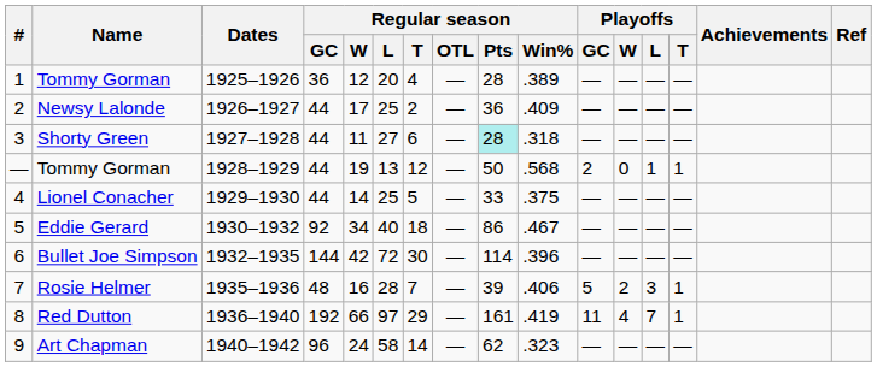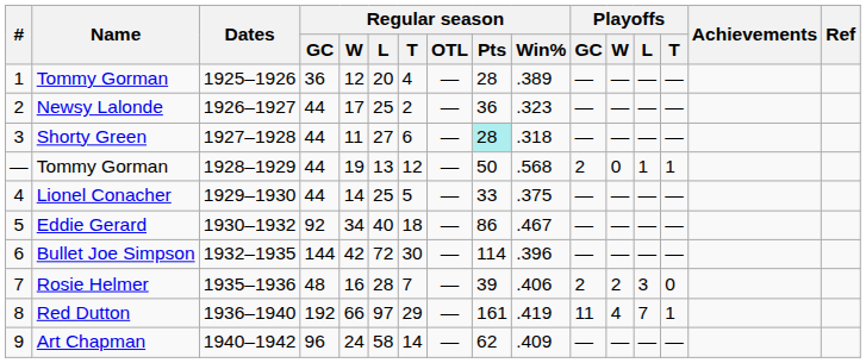 <table class="wikitable">
 <tr>
 <th rowspan="2">#</th>
 <th rowspan="2">Name</th>
 <th rowspan="2">Dates</th>
 <th colspan="7">Regular season</th>
 <th colspan="4">Playoffs</th>
 <th rowspan="2">Achievements</th>
 <th rowspan="2">Ref</th>
 </tr>
 <tr>
 <th>GC</th>
 <th>W</th>
 <th>L</th>
 <th>T</th>
 <th>OTL</th>
 <th>Pts</th>
 <th>Win%</th>
 <th>GC</th>
 <th>W</th>
 <th>L</th>
 <th>T</th>
 </tr>
 <tr>
 <td style="text-align:center;">1</td>
 <td><a href='#'>Tommy Gorman</a></td>
 <td>1925–1926</td>
 <td>36</td>
 <td>12</td>
 <td>20</td>
 <td>4</td>
 <td style="text-align:center;">—</td>
 <td>28</td>
 <td>.389</td>
 <td>—</td>
 <td>—</td>
 <td>—</td>
 <td>—</td>
 <td style="text-align:center;"></td>
 <td style="text-align:center;"></td>
 </tr>
 <tr>
 <td style="text-align:center;">2</td>
 <td><a href='#'>Newsy Lalonde</a></td>
 <td>1926–1927</td>
 <td>44</td>
 <td>17</td>
 <td>25</td>
 <td>2</td>
 <td style="text-align:center;">—</td>
 <td>36</td>
-<td>.409</td>
+<td>.323</td>
 <td>—</td>
 <td>—</td>
 <td>—</td>
 <td>—</td>
 <td style="text-align:center;"></td>
 <td style="text-align:center;"></td>
 </tr>
 <tr>
 <td style="text-align:center;">3</td>
 <td><a href='#'>Shorty Green</a></td>
 <td>1927–1928</td>
 <td>44</td>
 <td>11</td>
 <td>27</td>
 <td>6</td>
 <td style="text-align:center;">—</td>
 <td style="background: paleturquoise;">28</td>
 <td>.318</td>
 <td>—</td>
 <td>—</td>
 <td>—</td>
 <td>—</td>
 <td style="text-align:center;"></td>
 <td style="text-align:center;"></td>
 </tr>
 <tr>
 <td style="text-align:center;">—</td>
 <td>Tommy Gorman</td>
 <td>1928–1929</td>
 <td>44</td>
 <td>19</td>
 <td>13</td>
 <td>12</td>
 <td style="text-align:center;">—</td>
 <td>50</td>
 <td>.568</td>
 <td>2</td>
 <td>0</td>
 <td>1</td>
 <td>1</td>
 <td style="text-align:center;"></td>
 <td style="text-align:center;"></td>
 </tr>
 <tr>
 <td style="text-align:center;">4</td>
 <td><a href='#'>Lionel Conacher</a></td>
 <td>1929–1930</td>
 <td>44</td>
 <td>14</td>
 <td>25</td>
 <td>5</td>
 <td style="text-align:center;">—</td>
 <td>33</td>
 <td>.375</td>
 <td>—</td>
 <td>—</td>
 <td>—</td>
 <td>—</td>
 <td style="text-align:center;"></td>
 <td style="text-align:center;"></td>
 </tr>
 <tr>
 <td style="text-align:center;">5</td>
 <td><a href='#'>Eddie Gerard</a></td>
 <td>1930–1932</td>
 <td>92</td>
 <td>34</td>
 <td>40</td>
 <td>18</td>
 <td style="text-align:center;">—</td>
 <td>86</td>
 <td>.467</td>
 <td>—</td>
 <td>—</td>
 <td>—</td>
 <td>—</td>
 <td style="text-align:center;"></td>
 <td style="text-align:center;"></td>
 </tr>
 <tr>
 <td style="text-align:center;">6</td>
 <td><a href='#'>Bullet Joe Simpson</a></td>
 <td>1932–1935</td>
 <td>144</td>
 <td>42</td>
 <td>72</td>
 <td>30</td>
 <td style="text-align:center;">—</td>
 <td>114</td>
 <td>.396</td>
 <td>—</td>
 <td>—</td>
 <td>—</td>
 <td>—</td>
 <td style="text-align:center;"></td>
 <td style="text-align:center;"></td>
 </tr>
 <tr>
 <td style="text-align:center;">7</td>
 <td><a href='#'>Rosie Helmer</a></td>
 <td>1935–1936</td>
 <td>48</td>
 <td>16</td>
 <td>28</td>
 <td>7</td>
 <td style="text-align:center;">—</td>
 <td>39</td>
 <td>.406</td>
-<td>5</td>
+<td>2</td>
 <td>2</td>
 <td>3</td>
-<td>1</td>
+<td>0</td>
 <td style="text-align:center;"></td>
 <td style="text-align:center;"></td>
 </tr>
 <tr>
 <td style="text-align:center;">8</td>
 <td><a href='#'>Red Dutton</a></td>
 <td>1936–1940</td>
 <td>192</td>
 <td>66</td>
 <td>97</td>
 <td>29</td>
 <td style="text-align:center;">—</td>
 <td>161</td>
 <td>.419</td>
 <td>11</td>
 <td>4</td>
 <td>7</td>
 <td>1</td>
 <td style="text-align:center;"></td>
 <td style="text-align:center;"></td>
 </tr>
 <tr>
 <td style="text-align:center;">9</td>
 <td><a href='#'>Art Chapman</a></td>
 <td>1940–1942</td>
 <td>96</td>
 <td>24</td>
 <td>58</td>
 <td>14</td>
 <td style="text-align:center;">—</td>
 <td>62</td>
-<td>.323</td>
+<td>.409</td>
 <td>—</td>
 <td>—</td>
 <td>—</td>
 <td>—</td>
 <td style="text-align:center;"></td>
 <td style="text-align:center;"></td>
 </tr>
 </table>
